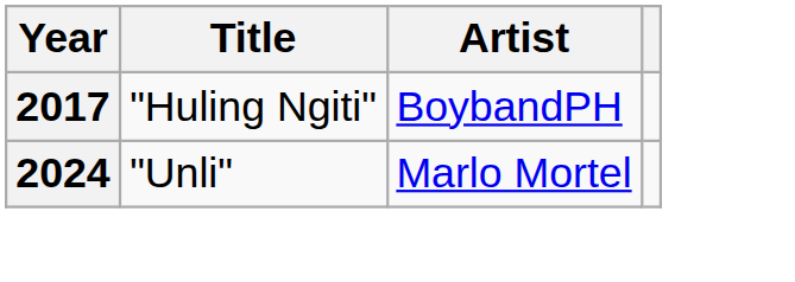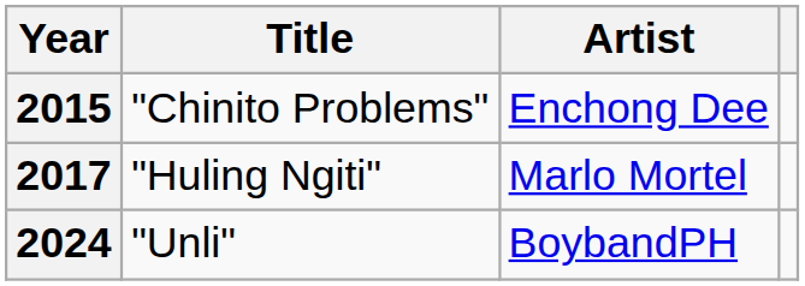 <table class="wikitable plainrowheaders sortable">
 <tr>
 <th scope="col">Year</th>
 <th scope="col">Title</th>
 <th scope="col">Artist</th>
 <th scope="col" class="unsortable"></th>
 </tr>
 <tr>
+<th scope="row">2015</th>
+<td>"Chinito Problems"</td>
+<td><a href='#'>Enchong Dee</a></td>
+<td style="text-align:center"></td>
+</tr>
+<tr>
 <th scope="row">2017</th>
 <td>"Huling Ngiti"</td>
-<td><a href='#'>BoybandPH</a></td>
+<td><a href='#'>Marlo Mortel</a></td>
 <td style="text-align:center"></td>
 </tr>
 <tr>
 <th scope="row">2024</th>
 <td>"Unli"</td>
-<td><a href='#'>Marlo Mortel</a></td>
+<td><a href='#'>BoybandPH</a></td>
 <td style="text-align:center"></td>
 </tr>
 </table>
